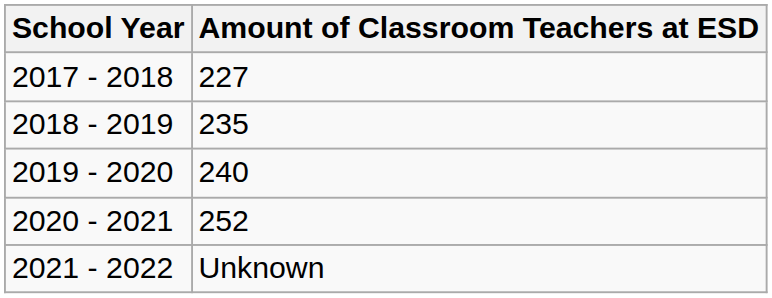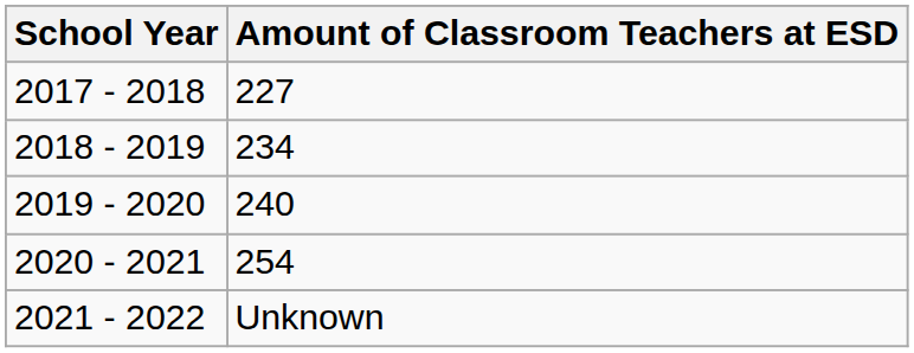 <table class="wikitable">
 <tr>
 <th>School Year</th>
 <th>Amount of Classroom Teachers at ESD</th>
 </tr>
 <tr>
 <td>2017 - 2018</td>
 <td>227</td>
 </tr>
 <tr>
 <td>2018 - 2019</td>
-<td>235</td>
+<td>234</td>
 </tr>
 <tr>
 <td>2019 - 2020</td>
 <td>240</td>
 </tr>
 <tr>
 <td>2020 - 2021</td>
-<td>252</td>
+<td>254</td>
 </tr>
 <tr>
 <td>2021 - 2022</td>
 <td>Unknown</td>
 </tr>
 </table>
